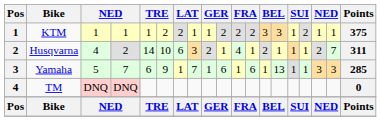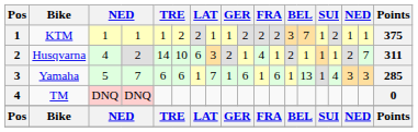 <table class="wikitable" style="font-size: 80%; text-align:center">
 <tr valign="top">
 <th valign="middle">Pos</th>
 <th valign="middle">Bike</th>
 <th colspan=2><a href='#'>NED</a><br></th>
 <th colspan=2><a href='#'>TRE</a><br></th>
 <th colspan=2><a href='#'>LAT</a><br></th>
 <th colspan=2><a href='#'>GER</a><br></th>
 <th colspan=2><a href='#'>FRA</a><br></th>
 <th colspan=2><a href='#'>BEL</a><br></th>
 <th colspan=2><a href='#'>SUI</a><br></th>
 <th colspan=2><a href='#'>NED</a><br></th>
 <th valign="middle">Points</th>
 </tr>
 <tr>
 <th>1</th>
 <td><a href='#'>KTM</a></td>
 <td style="background:#ffffbf;">1</td>
 <td style="background:#ffffbf;">1</td>
 <td style="background:#ffffbf;">1</td>
 <td style="background:#ffffbf;">2</td>
 <td style="background:#dfdfdf;">2</td>
 <td style="background:#ffffbf;">1</td>
 <td style="background:#ffffbf;">1</td>
 <td style="background:#dfdfdf;">2</td>
 <td style="background:#dfdfdf;">2</td>
 <td style="background:#dfdfdf;">2</td>
 <td style="background:#ffdf9f;">3</td>
-<td style="background:#ffdf9f;">3</td>
+<td style="background:#ffdf9f;">7</td>
 <td style="background:#ffffbf;">1</td>
 <td style="background:#dfdfdf;">2</td>
 <td style="background:#ffffbf;">1</td>
 <td style="background:#ffffbf;">1</td>
 <th>375</th>
 </tr>
 <tr>
 <th>2</th>
 <td><a href='#'>Husqvarna</a></td>
 <td style="background:#dfffdf;">4</td>
 <td style="background:#dfdfdf;">2</td>
 <td style="background:#dfffdf;">14</td>
 <td style="background:#dfffdf;">10</td>
 <td style="background:#dfffdf;">6</td>
 <td style="background:#ffdf9f;">3</td>
 <td style="background:#dfdfdf;">2</td>
 <td style="background:#ffffbf;">1</td>
 <td style="background:#dfffdf;">4</td>
 <td style="background:#ffffbf;">1</td>
 <td style="background:#dfdfdf;">2</td>
 <td style="background:#ffffbf;">1</td>
 <td style="background:#ffdf9f;">1</td>
 <td style="background:#ffffbf;">1</td>
 <td style="background:#dfdfdf;">2</td>
 <td style="background:#dfffdf;">7</td>
 <th>311</th>
 </tr>
 <tr>
 <th>3</th>
 <td><a href='#'>Yamaha</a></td>
 <td style="background:#dfffdf;">5</td>
 <td style="background:#dfffdf;">7</td>
 <td style="background:#dfffdf;">6</td>
-<td style="background:#dfffdf;">9</td>
+<td style="background:#dfffdf;">6</td>
 <td style="background:#ffffbf;">1</td>
 <td style="background:#dfffdf;">7</td>
 <td style="background:#dfffdf;">1</td>
 <td style="background:#dfffdf;">6</td>
 <td style="background:#ffffbf;">1</td>
 <td style="background:#dfffdf;">6</td>
 <td style="background:#ffffbf;">1</td>
 <td style="background:#dfffdf;">13</td>
 <td style="background:#dfdfdf;">1</td>
-<td style="background:#dfffdf;">1</td>
+<td style="background:#dfffdf;">4</td>
 <td style="background:#ffdf9f;">3</td>
 <td style="background:#ffdf9f;">3</td>
 <th>285</th>
 </tr>
 <tr>
 <th>4</th>
 <td><a href='#'>TM</a></td>
 <td style="background:#ffcfcf;">DNQ</td>
 <td style="background:#ffcfcf;">DNQ</td>
 <td></td>
 <td></td>
 <td></td>
 <td></td>
 <td></td>
 <td></td>
 <td></td>
 <td></td>
 <td></td>
 <td></td>
 <td></td>
 <td></td>
 <td></td>
 <td></td>
 <th>0</th>
 </tr>
 <tr>
 </tr>
 <tr valign="top">
 <th valign="middle">Pos</th>
 <th valign="middle">Bike</th>
 <th colspan=2><a href='#'>NED</a><br></th>
 <th colspan=2><a href='#'>TRE</a><br></th>
 <th colspan=2><a href='#'>LAT</a><br></th>
 <th colspan=2><a href='#'>GER</a><br></th>
 <th colspan=2><a href='#'>FRA</a><br></th>
 <th colspan=2><a href='#'>BEL</a><br></th>
 <th colspan=2><a href='#'>SUI</a><br></th>
 <th colspan=2><a href='#'>NED</a><br></th>
 <th valign="middle">Points</th>
 </tr>
 <tr>
 </tr>
 </table>
